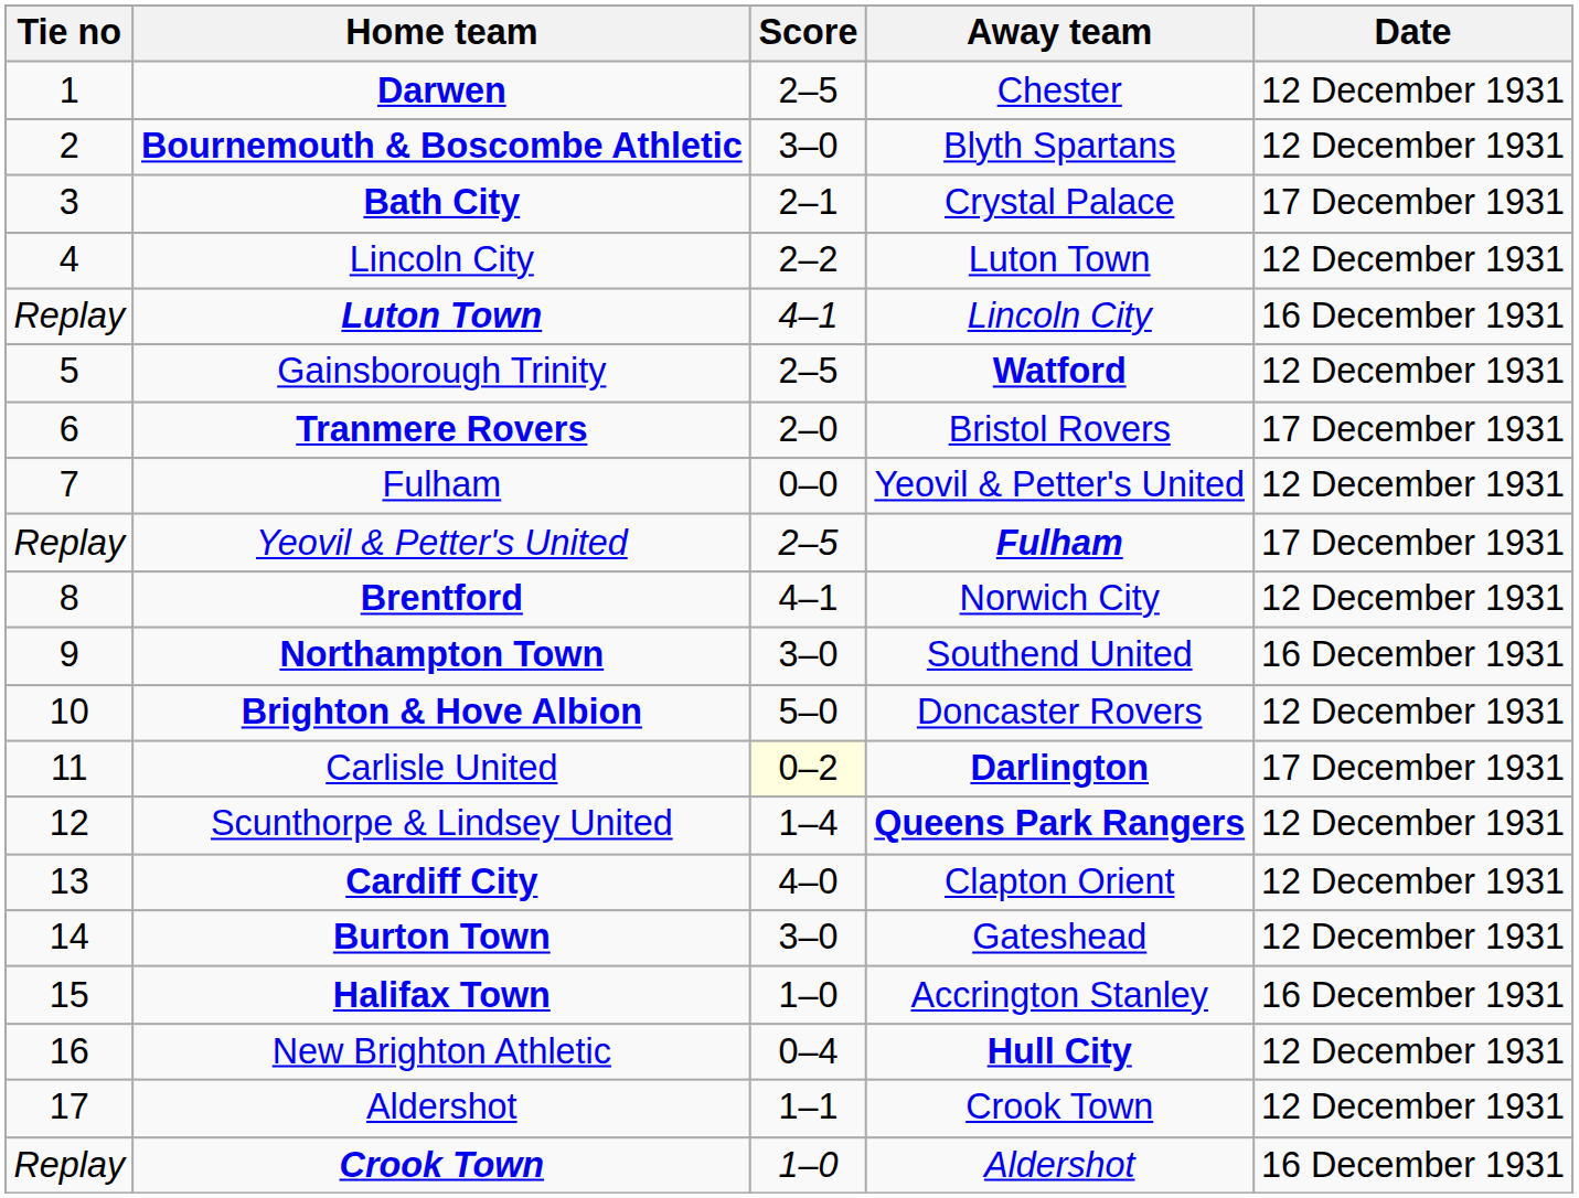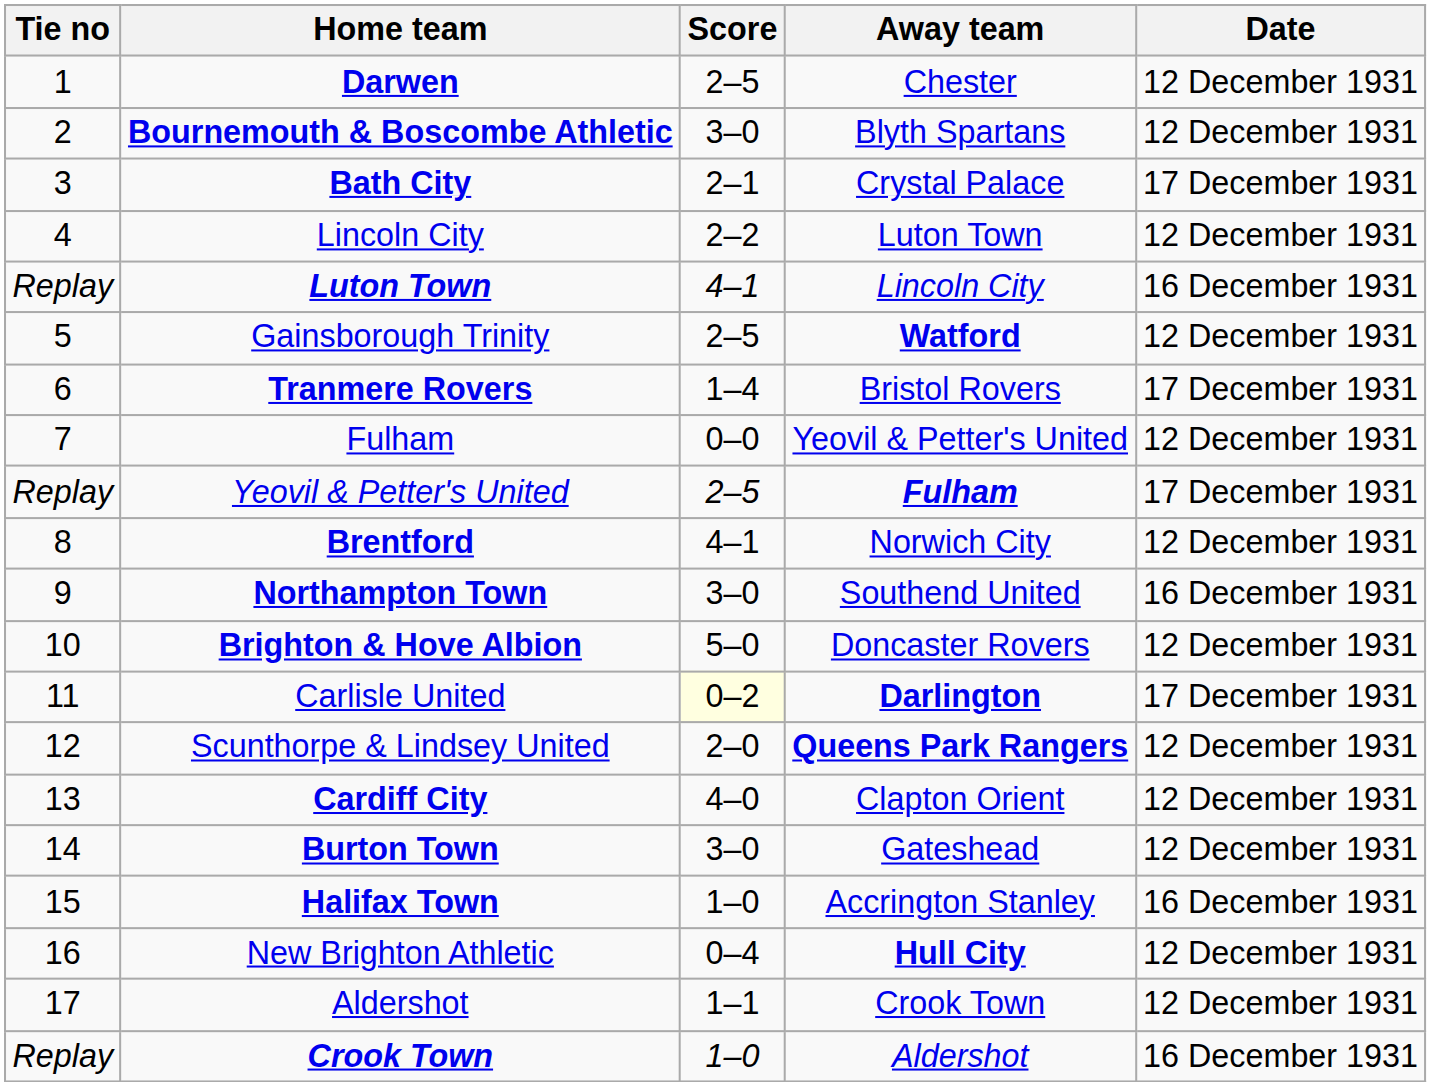 <table class="wikitable" style="text-align: center">
 <tr>
 <th>Tie no</th>
 <th>Home team</th>
 <th>Score</th>
 <th>Away team</th>
 <th>Date</th>
 </tr>
 <tr>
 <td>1</td>
 <td><strong><a href='#'>Darwen</a></strong></td>
 <td>2–5</td>
 <td><a href='#'>Chester</a></td>
 <td>12 December 1931</td>
 </tr>
 <tr>
 <td>2</td>
 <td><strong><a href='#'>Bournemouth & Boscombe Athletic</a></strong></td>
 <td>3–0</td>
 <td><a href='#'>Blyth Spartans</a></td>
 <td>12 December 1931</td>
 </tr>
 <tr>
 <td>3</td>
 <td><strong><a href='#'>Bath City</a></strong></td>
 <td>2–1</td>
 <td><a href='#'>Crystal Palace</a></td>
 <td>17 December 1931</td>
 </tr>
 <tr>
 <td>4</td>
 <td><a href='#'>Lincoln City</a></td>
 <td>2–2</td>
 <td><a href='#'>Luton Town</a></td>
 <td>12 December 1931</td>
 </tr>
 <tr>
 <td><em>Replay</em></td>
 <td><strong><em><a href='#'>Luton Town</a></em></strong></td>
 <td><em>4–1</em></td>
 <td><em><a href='#'>Lincoln City</a></em></td>
 <td>16 December 1931</td>
 </tr>
 <tr>
 <td>5</td>
 <td><a href='#'>Gainsborough Trinity</a></td>
 <td>2–5</td>
 <td><strong><a href='#'>Watford</a></strong></td>
 <td>12 December 1931</td>
 </tr>
 <tr>
 <td>6</td>
 <td><strong><a href='#'>Tranmere Rovers</a></strong></td>
-<td>2–0</td>
+<td>1–4</td>
 <td><a href='#'>Bristol Rovers</a></td>
 <td>17 December 1931</td>
 </tr>
 <tr>
 <td>7</td>
 <td><a href='#'>Fulham</a></td>
 <td>0–0</td>
 <td><a href='#'>Yeovil & Petter's United</a></td>
 <td>12 December 1931</td>
 </tr>
 <tr>
 <td><em>Replay</em></td>
 <td><em><a href='#'>Yeovil & Petter's United</a></em></td>
 <td><em>2–5</em></td>
 <td><strong><em><a href='#'>Fulham</a></em></strong></td>
 <td>17 December 1931</td>
 </tr>
 <tr>
 <td>8</td>
 <td><strong><a href='#'>Brentford</a></strong></td>
 <td>4–1</td>
 <td><a href='#'>Norwich City</a></td>
 <td>12 December 1931</td>
 </tr>
 <tr>
 <td>9</td>
 <td><strong><a href='#'>Northampton Town</a></strong></td>
 <td>3–0</td>
 <td><a href='#'>Southend United</a></td>
 <td>16 December 1931</td>
 </tr>
 <tr>
 <td>10</td>
 <td><strong><a href='#'>Brighton & Hove Albion</a></strong></td>
 <td>5–0</td>
 <td><a href='#'>Doncaster Rovers</a></td>
 <td>12 December 1931</td>
 </tr>
 <tr>
 <td>11</td>
 <td><a href='#'>Carlisle United</a></td>
 <td style="background: lightyellow;">0–2</td>
 <td><strong><a href='#'>Darlington</a></strong></td>
 <td>17 December 1931</td>
 </tr>
 <tr>
 <td>12</td>
 <td><a href='#'>Scunthorpe & Lindsey United</a></td>
-<td>1–4</td>
+<td>2–0</td>
 <td><strong><a href='#'>Queens Park Rangers</a></strong></td>
 <td>12 December 1931</td>
 </tr>
 <tr>
 <td>13</td>
 <td><strong><a href='#'>Cardiff City</a></strong></td>
 <td>4–0</td>
 <td><a href='#'>Clapton Orient</a></td>
 <td>12 December 1931</td>
 </tr>
 <tr>
 <td>14</td>
 <td><strong><a href='#'>Burton Town</a></strong></td>
 <td>3–0</td>
 <td><a href='#'>Gateshead</a></td>
 <td>12 December 1931</td>
 </tr>
 <tr>
 <td>15</td>
 <td><strong><a href='#'>Halifax Town</a></strong></td>
 <td>1–0</td>
 <td><a href='#'>Accrington Stanley</a></td>
 <td>16 December 1931</td>
 </tr>
 <tr>
 <td>16</td>
 <td><a href='#'>New Brighton Athletic</a></td>
 <td>0–4</td>
 <td><strong><a href='#'>Hull City</a></strong></td>
 <td>12 December 1931</td>
 </tr>
 <tr>
 <td>17</td>
 <td><a href='#'>Aldershot</a></td>
 <td>1–1</td>
 <td><a href='#'>Crook Town</a></td>
 <td>12 December 1931</td>
 </tr>
 <tr>
 <td><em>Replay</em></td>
 <td><strong><em><a href='#'>Crook Town</a></em></strong></td>
 <td><em>1–0</em></td>
 <td><em><a href='#'>Aldershot</a></em></td>
 <td>16 December 1931</td>
 </tr>
 <tr>
 </tr>
 </table>
